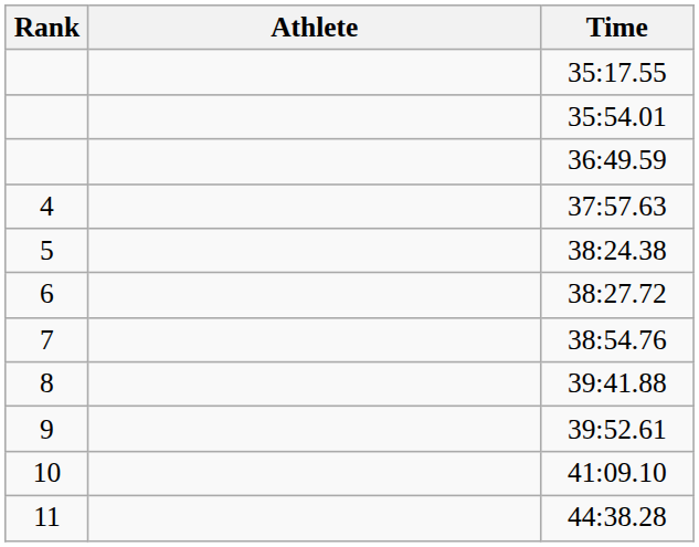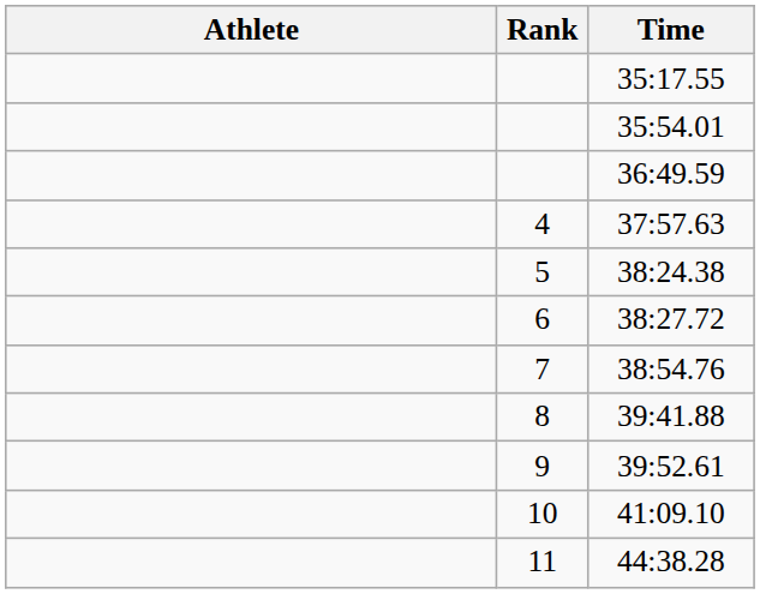 <table class=wikitable style="text-align:center">
 <tr>
+<th width=250>Athlete</th>
 <th width=40>Rank</th>
-<th width=250>Athlete</th>
 <th width=80>Time</th>
 </tr>
 <tr>
+<td align=left></td>
 <td></td>
-<td align=left></td>
 <td>35:17.55</td>
 </tr>
 <tr>
+<td align=left></td>
 <td></td>
-<td align=left></td>
 <td>35:54.01</td>
 </tr>
 <tr>
+<td align=left></td>
 <td></td>
-<td align=left></td>
 <td>36:49.59</td>
 </tr>
 <tr>
+<td align=left></td>
 <td>4</td>
-<td align=left></td>
 <td>37:57.63</td>
 </tr>
 <tr>
+<td align=left></td>
 <td>5</td>
-<td align=left></td>
 <td>38:24.38</td>
 </tr>
 <tr>
+<td align=left></td>
 <td>6</td>
-<td align=left></td>
 <td>38:27.72</td>
 </tr>
 <tr>
+<td align=left></td>
 <td>7</td>
-<td align=left></td>
 <td>38:54.76</td>
 </tr>
 <tr>
+<td align=left></td>
 <td>8</td>
-<td align=left></td>
 <td>39:41.88</td>
 </tr>
 <tr>
+<td align=left></td>
 <td>9</td>
-<td align=left></td>
 <td>39:52.61</td>
 </tr>
 <tr>
+<td align=left></td>
 <td>10</td>
-<td align=left></td>
 <td>41:09.10</td>
 </tr>
 <tr>
+<td align=left></td>
 <td>11</td>
-<td align=left></td>
 <td>44:38.28</td>
 </tr>
 </table>
